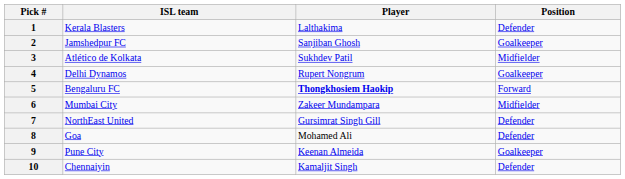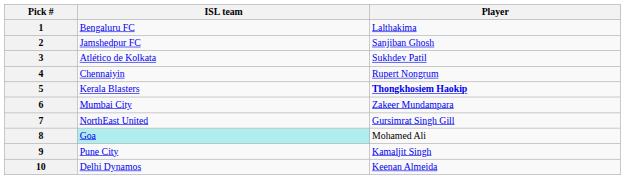 <table class="wikitable sortable" style="width:80%">
 <tr>
 <th width=7%>Pick #</th>
 <th width=28%>ISL team</th>
 <th width=24%>Player</th>
-<th width=15%>Position</th>
 </tr>
 <tr>
 <th>1</th>
-<td><a href='#'>Kerala Blasters</a></td>
+<td><a href='#'>Bengaluru FC</a></td>
 <td><a href='#'>Lalthakima</a></td>
-<td><a href='#'>Defender</a></td>
 </tr>
 <tr>
 <th>2</th>
 <td><a href='#'>Jamshedpur FC</a></td>
 <td><a href='#'>Sanjiban Ghosh</a></td>
-<td><a href='#'>Goalkeeper</a></td>
 </tr>
 <tr>
 <th>3</th>
 <td><a href='#'>Atlético de Kolkata</a></td>
 <td><a href='#'>Sukhdev Patil</a></td>
-<td><a href='#'>Midfielder</a></td>
 </tr>
 <tr>
 <th>4</th>
-<td><a href='#'>Delhi Dynamos</a></td>
+<td><a href='#'>Chennaiyin</a></td>
 <td><a href='#'>Rupert Nongrum</a></td>
-<td><a href='#'>Goalkeeper</a></td>
 </tr>
 <tr>
 <th>5</th>
-<td><a href='#'>Bengaluru FC</a></td>
+<td><a href='#'>Kerala Blasters</a></td>
 <td><strong><a href='#'>Thongkhosiem Haokip</a></strong></td>
-<td><a href='#'>Forward</a></td>
 </tr>
 <tr>
 <th>6</th>
 <td><a href='#'>Mumbai City</a></td>
 <td><a href='#'>Zakeer Mundampara</a></td>
-<td><a href='#'>Midfielder</a></td>
 </tr>
 <tr>
 <th>7</th>
 <td><a href='#'>NorthEast United</a></td>
 <td><a href='#'>Gursimrat Singh Gill</a></td>
-<td><a href='#'>Defender</a></td>
 </tr>
 <tr>
 <th>8</th>
-<td><a href='#'>Goa</a></td>
+<td style="background: paleturquoise;"><a href='#'>Goa</a></td>
 <td>Mohamed Ali</td>
-<td><a href='#'>Defender</a></td>
 </tr>
 <tr>
 <th>9</th>
 <td><a href='#'>Pune City</a></td>
-<td><a href='#'>Keenan Almeida</a></td>
-<td><a href='#'>Goalkeeper</a></td>
+<td><a href='#'>Kamaljit Singh</a></td>
 </tr>
 <tr>
 <th>10</th>
-<td><a href='#'>Chennaiyin</a></td>
-<td><a href='#'>Kamaljit Singh</a></td>
-<td><a href='#'>Defender</a></td>
+<td><a href='#'>Delhi Dynamos</a></td>
+<td><a href='#'>Keenan Almeida</a></td>
 </tr>
 </table>
